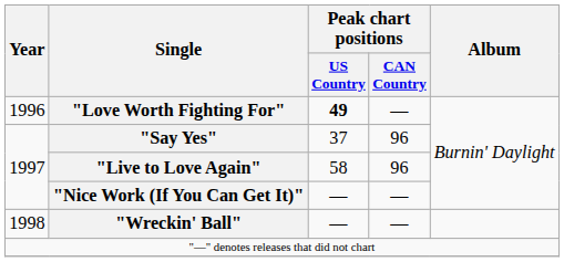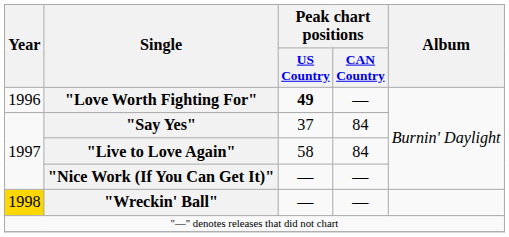 <table class="wikitable plainrowheaders" style="text-align:center;">
 <tr>
 <th rowspan="2">Year</th>
 <th rowspan="2" style="width:14em;">Single</th>
 <th colspan="2">Peak chart<br>positions</th>
 <th rowspan="2">Album</th>
 </tr>
 <tr style="font-size:smaller;">
 <th width="45"><a href='#'>US Country</a></th>
 <th width="45"><a href='#'>CAN Country</a></th>
 </tr>
 <tr>
 <td>1996</td>
 <th scope="row">"Love Worth Fighting For"</th>
 <td><strong>49</strong></td>
 <td>—</td>
 <td align="left" rowspan="4"><em>Burnin' Daylight</em></td>
 </tr>
 <tr>
 <td rowspan="3">1997</td>
 <th scope="row">"Say Yes"</th>
 <td>37</td>
-<td>96</td>
+<td>84</td>
 </tr>
 <tr>
 <th scope="row">"Live to Love Again"</th>
 <td>58</td>
-<td>96</td>
+<td>84</td>
 </tr>
 <tr>
 <th scope="row">"Nice Work (If You Can Get It)"</th>
 <td>—</td>
 <td>—</td>
 </tr>
 <tr>
-<td>1998</td>
+<td style="background: gold;">1998</td>
 <th scope="row">"Wreckin' Ball"</th>
 <td>—</td>
 <td>—</td>
 <td></td>
 </tr>
 <tr>
 <td colspan="5" style="font-size:8pt">"—" denotes releases that did not chart</td>
 </tr>
 <tr>
 </tr>
 </table>
